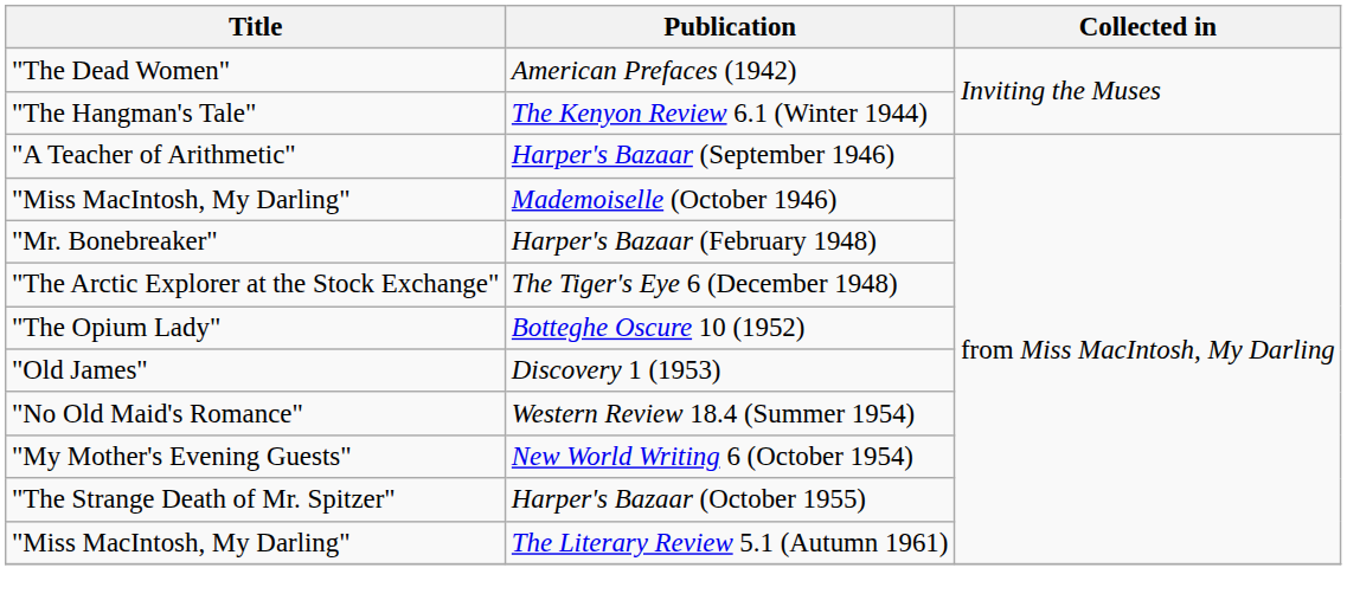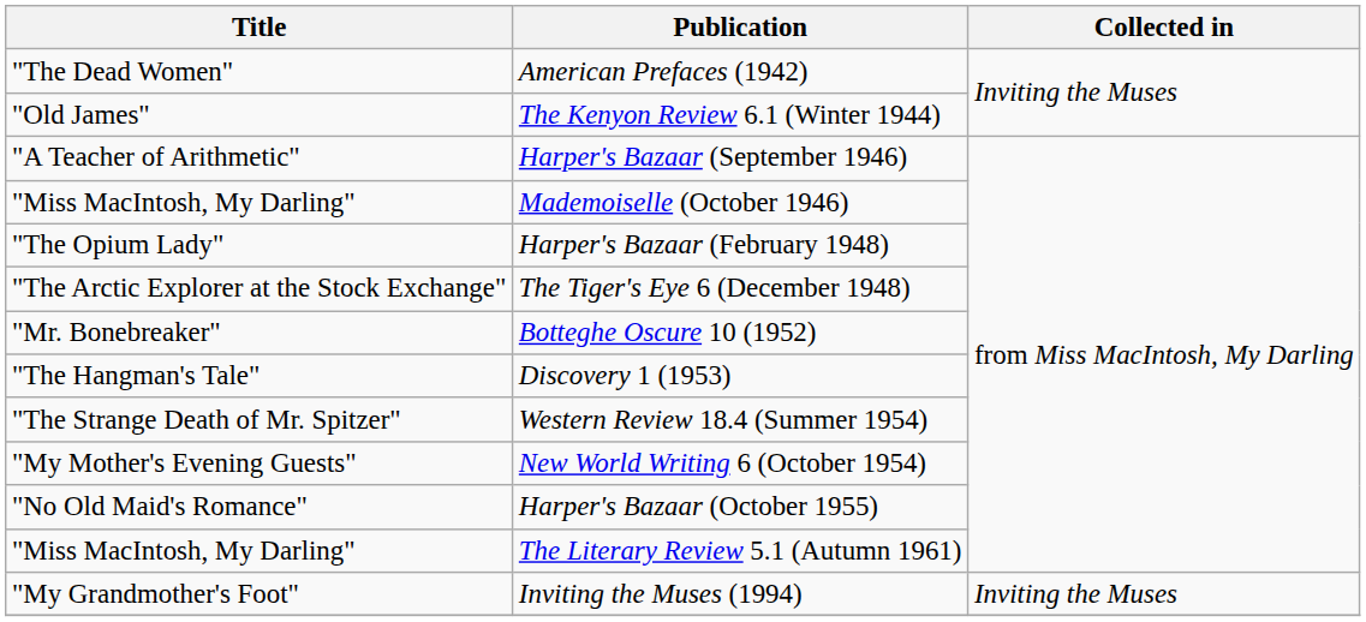 <table class="wikitable">
 <tr>
 <th>Title</th>
 <th>Publication</th>
 <th>Collected in</th>
 </tr>
 <tr>
 <td>"The Dead Women"</td>
 <td><em>American Prefaces</em> (1942)</td>
 <td rowspan=2><em>Inviting the Muses</em></td>
 </tr>
 <tr>
-<td>"The Hangman's Tale"</td>
+<td>"Old James"</td>
 <td><em><a href='#'>The Kenyon Review</a></em> 6.1 (Winter 1944)</td>
 </tr>
 <tr>
 <td>"A Teacher of Arithmetic"</td>
 <td><em><a href='#'>Harper's Bazaar</a></em> (September 1946)</td>
 <td rowspan=10>from <em>Miss MacIntosh, My Darling</em></td>
 </tr>
 <tr>
 <td>"Miss MacIntosh, My Darling"</td>
 <td><em><a href='#'>Mademoiselle</a></em> (October 1946)</td>
 </tr>
 <tr>
-<td>"Mr. Bonebreaker"</td>
+<td>"The Opium Lady"</td>
 <td><em>Harper's Bazaar</em> (February 1948)</td>
 </tr>
 <tr>
 <td>"The Arctic Explorer at the Stock Exchange"</td>
 <td><em>The Tiger's Eye</em> 6 (December 1948)</td>
 </tr>
 <tr>
-<td>"The Opium Lady"</td>
+<td>"Mr. Bonebreaker"</td>
 <td><em><a href='#'>Botteghe Oscure</a></em> 10 (1952)</td>
 </tr>
 <tr>
-<td>"Old James"</td>
+<td>"The Hangman's Tale"</td>
 <td><em>Discovery</em> 1 (1953)</td>
 </tr>
 <tr>
-<td>"No Old Maid's Romance"</td>
+<td>"The Strange Death of Mr. Spitzer"</td>
 <td><em>Western Review</em> 18.4 (Summer 1954)</td>
 </tr>
 <tr>
 <td>"My Mother's Evening Guests"</td>
 <td><em><a href='#'>New World Writing</a></em> 6 (October 1954)</td>
 </tr>
 <tr>
-<td>"The Strange Death of Mr. Spitzer"</td>
+<td>"No Old Maid's Romance"</td>
 <td><em>Harper's Bazaar</em> (October 1955)</td>
 </tr>
 <tr>
 <td>"Miss MacIntosh, My Darling"</td>
 <td><em><a href='#'>The Literary Review</a></em> 5.1 (Autumn 1961)</td>
 </tr>
 <tr>
+<td>"My Grandmother's Foot"</td>
+<td><em>Inviting the Muses</em> (1994)</td>
+<td><em>Inviting the Muses</em></td>
+</tr>
+<tr>
 </tr>
 </table>
